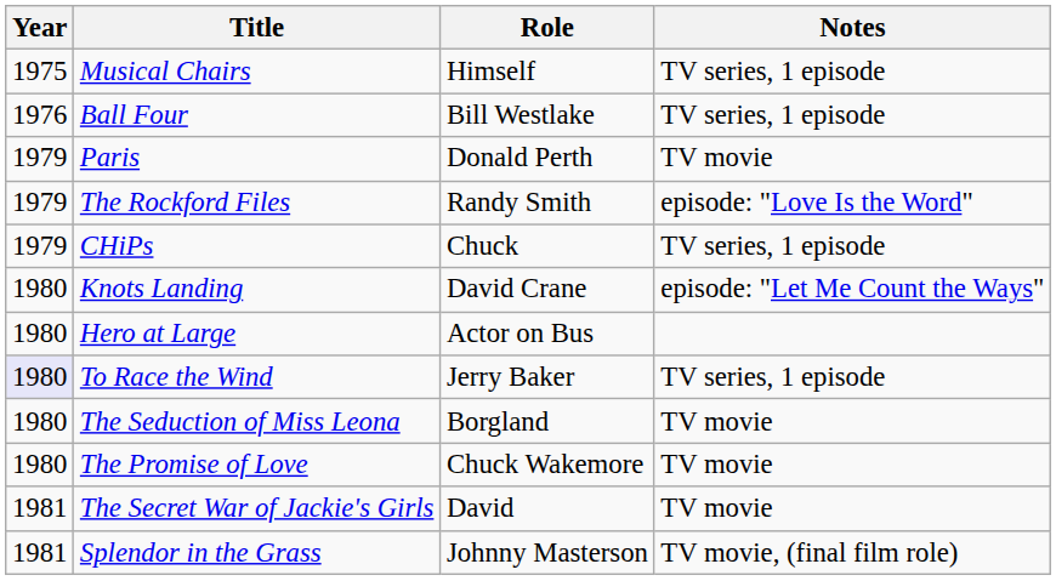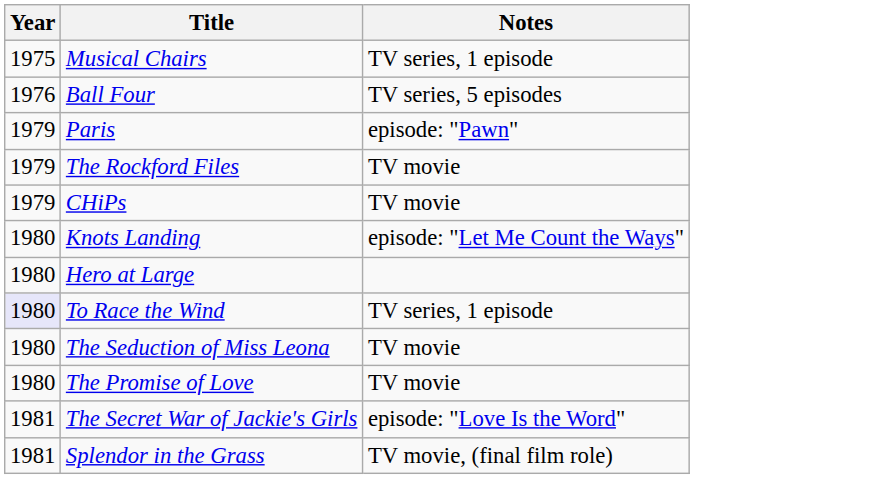 <table class="wikitable">
 <tr>
 <th>Year</th>
 <th>Title</th>
-<th>Role</th>
 <th>Notes</th>
 </tr>
 <tr>
 <td>1975</td>
 <td><em><a href='#'>Musical Chairs</a></em></td>
-<td>Himself</td>
 <td>TV series, 1 episode</td>
 </tr>
 <tr>
 <td>1976</td>
 <td><em><a href='#'>Ball Four</a></em></td>
-<td>Bill Westlake</td>
-<td>TV series, 1 episode</td>
+<td>TV series, 5 episodes</td>
 </tr>
 <tr>
 <td>1979</td>
 <td><em><a href='#'>Paris</a></em></td>
-<td>Donald Perth</td>
+<td>episode: "<a href='#'>Pawn</a>"</td>
+</tr>
+<tr>
+<td>1979</td>
+<td><em><a href='#'>The Rockford Files</a></em></td>
 <td>TV movie</td>
 </tr>
 <tr>
 <td>1979</td>
-<td><em><a href='#'>The Rockford Files</a></em></td>
-<td>Randy Smith</td>
-<td>episode: "<a href='#'>Love Is the Word</a>"</td>
-</tr>
-<tr>
-<td>1979</td>
 <td><em><a href='#'>CHiPs</a></em></td>
-<td>Chuck</td>
-<td>TV series, 1 episode</td>
+<td>TV movie</td>
 </tr>
 <tr>
 <td>1980</td>
 <td><em><a href='#'>Knots Landing</a></em></td>
-<td>David Crane</td>
 <td>episode: "<a href='#'>Let Me Count the Ways</a>"</td>
 </tr>
 <tr>
 <td>1980</td>
 <td><em><a href='#'>Hero at Large</a></em></td>
-<td>Actor on Bus</td>
 <td></td>
 </tr>
 <tr>
 <td style="background: lavender;">1980</td>
 <td><em><a href='#'>To Race the Wind</a></em></td>
-<td>Jerry Baker</td>
 <td>TV series, 1 episode</td>
 </tr>
 <tr>
 <td>1980</td>
 <td><em><a href='#'>The Seduction of Miss Leona</a></em></td>
-<td>Borgland</td>
 <td>TV movie</td>
 </tr>
 <tr>
 <td>1980</td>
 <td><em><a href='#'>The Promise of Love</a></em></td>
-<td>Chuck Wakemore</td>
 <td>TV movie</td>
 </tr>
 <tr>
 <td>1981</td>
 <td><em><a href='#'>The Secret War of Jackie's Girls</a></em></td>
-<td>David</td>
-<td>TV movie</td>
+<td>episode: "<a href='#'>Love Is the Word</a>"</td>
 </tr>
 <tr>
 <td>1981</td>
 <td><em><a href='#'>Splendor in the Grass</a></em></td>
-<td>Johnny Masterson</td>
 <td>TV movie, (final film role)</td>
 </tr>
 </table>
